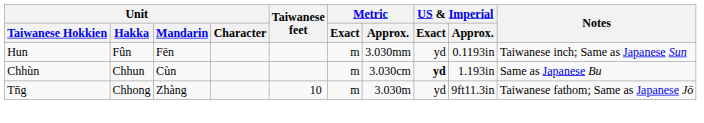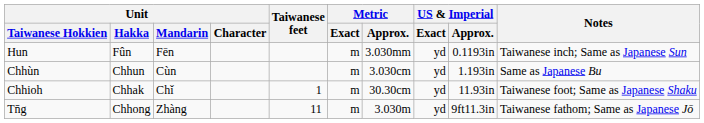 <table class=wikitable>
 <tr>
 <th colspan=4>Unit</th>
 <th rowspan=2>Taiwanese<br>feet</th>
 <th colspan=2><a href='#'>Metric</a></th>
 <th colspan=2><a href='#'>US</a> & <a href='#'>Imperial</a></th>
 <th rowspan=2>Notes</th>
 </tr>
 <tr>
 <th><a href='#'>Taiwanese Hokkien</a></th>
 <th><a href='#'>Hakka</a></th>
 <th><a href='#'>Mandarin</a></th>
 <th>Character</th>
 <th>Exact</th>
 <th>Approx.</th>
 <th>Exact</th>
 <th>Approx.</th>
 </tr>
 <tr>
 <td>Hun</td>
 <td>Fûn</td>
 <td>Fēn</td>
 <td align=center></td>
 <td align=right> </td>
 <td align=right>m</td>
 <td align=right>3.030mm</td>
 <td align=right>yd</td>
 <td align=right>0.1193in</td>
 <td>Taiwanese inch; Same as <a href='#'>Japanese</a> <em><a href='#'>Sun</a></em></td>
 </tr>
 <tr>
 <td>Chhùn</td>
 <td>Chhun</td>
 <td>Cùn</td>
 <td align=center></td>
 <td align=right> </td>
 <td align=right>m</td>
 <td align=right>3.030cm</td>
-<td align=right><strong>yd</strong></td>
+<td align=right>yd</td>
 <td align=right>1.193in</td>
 <td>Same as <a href='#'>Japanese</a> <em>Bu</em></td>
+</tr>
+<tr>
+<td>Chhioh</td>
+<td>Chhak</td>
+<td>Chǐ</td>
+<td align=center></td>
+<td align=right>1 </td>
+<td align=right> m</td>
+<td align=right>30.30cm</td>
+<td align=right>yd</td>
+<td align=right>11.93in</td>
+<td>Taiwanese foot; Same as <a href='#'>Japanese</a> <em><a href='#'>Shaku</a></em></td>
 </tr>
 <tr>
 <td>Tn̄g</td>
 <td>Chhong</td>
 <td>Zhàng</td>
 <td align=center></td>
-<td align=right>10 </td>
+<td align=right>11 </td>
 <td align=right> m</td>
 <td align=right>3.030m</td>
 <td align=right>yd</td>
 <td align=right>9ft11.3in</td>
 <td>Taiwanese fathom; Same as <a href='#'>Japanese</a> <em>Jō</em></td>
 </tr>
 </table>
